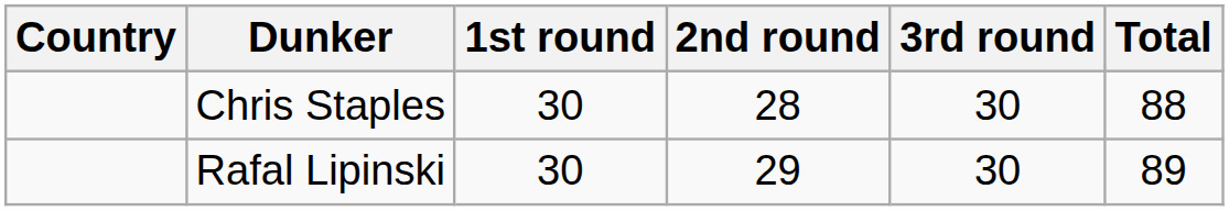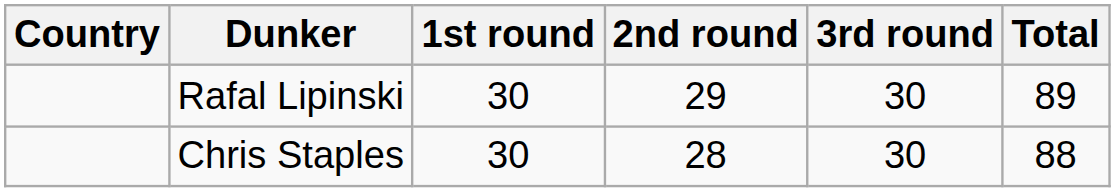 <table class="wikitable sortable" style="text-align:center">
 <tr>
 <th>Country</th>
 <th>Dunker</th>
 <th>1st round</th>
 <th>2nd round</th>
 <th>3rd round</th>
 <th>Total</th>
 </tr>
 <tr>
 <td align=left></td>
+<td>Rafal Lipinski</td>
+<td>30</td>
+<td>29</td>
+<td>30</td>
+<td>89</td>
+</tr>
+<tr>
+<td align=left></td>
 <td>Chris Staples</td>
 <td>30</td>
 <td>28</td>
 <td>30</td>
 <td>88</td>
 </tr>
-<tr>
-<td align=left></td>
-<td>Rafal Lipinski</td>
-<td>30</td>
-<td>29</td>
-<td>30</td>
-<td>89</td>
-</tr>
 </table>
